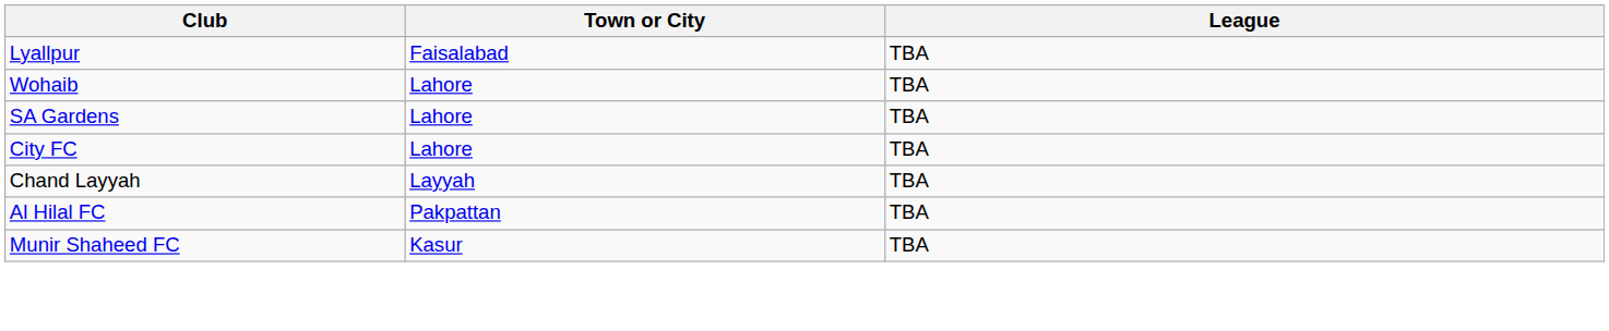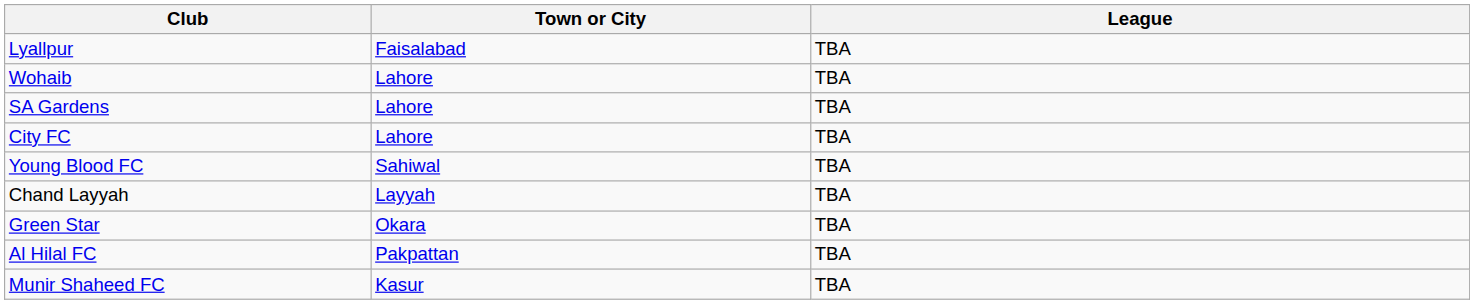 <table class="wikitable sortable" width="100%">
 <tr>
 <th !width="25%">Club</th>
 <th width="30%">Town or City</th>
 <th width="45%">League</th>
 </tr>
 <tr>
 <td><a href='#'>Lyallpur</a></td>
 <td><a href='#'>Faisalabad</a></td>
 <td>TBA</td>
 </tr>
 <tr>
 <td><a href='#'>Wohaib</a></td>
 <td><a href='#'>Lahore</a></td>
 <td>TBA</td>
 </tr>
 <tr>
 <td><a href='#'>SA Gardens</a></td>
 <td><a href='#'>Lahore</a></td>
 <td>TBA</td>
 </tr>
 <tr>
 <td><a href='#'>City FC</a></td>
 <td><a href='#'>Lahore</a></td>
 <td>TBA</td>
 </tr>
 <tr>
+<td><a href='#'>Young Blood FC</a></td>
+<td><a href='#'>Sahiwal</a></td>
+<td>TBA</td>
+</tr>
+<tr>
 <td>Chand Layyah</td>
 <td><a href='#'>Layyah</a></td>
+<td>TBA</td>
+</tr>
+<tr>
+<td><a href='#'>Green Star</a></td>
+<td><a href='#'>Okara</a></td>
 <td>TBA</td>
 </tr>
 <tr>
 <td><a href='#'>Al Hilal FC</a></td>
 <td><a href='#'>Pakpattan</a></td>
 <td>TBA</td>
 </tr>
 <tr>
 <td><a href='#'>Munir Shaheed FC</a></td>
 <td><a href='#'>Kasur</a></td>
 <td>TBA</td>
 </tr>
 </table>
